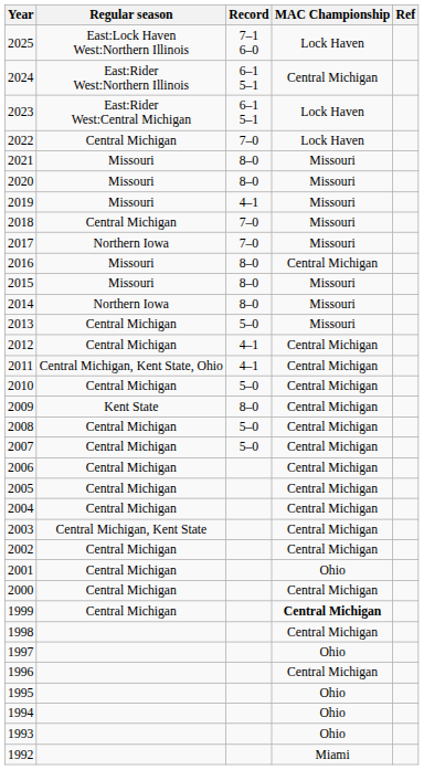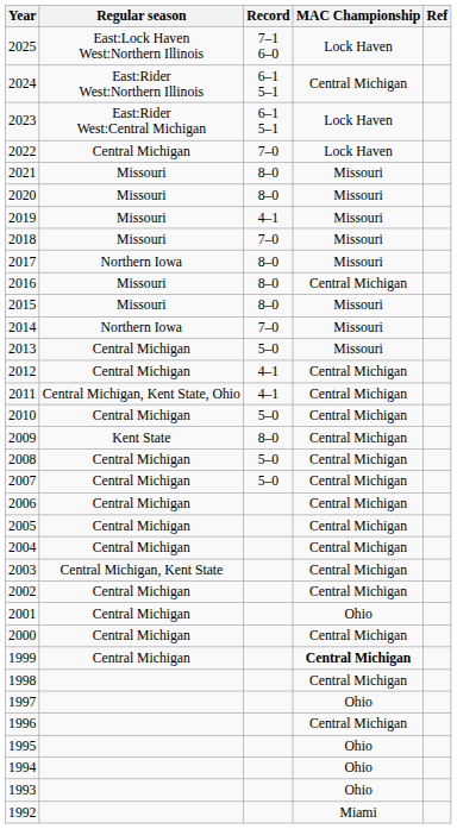 <table class="wikitable" style="text-align:center" cellpadding=2 cellspacing=2>
 <tr>
 <th>Year</th>
 <th>Regular season</th>
 <th>Record</th>
 <th>MAC Championship</th>
 <th>Ref</th>
 </tr>
 <tr>
 <td>2025</td>
 <td>East:Lock Haven<br>West:Northern Illinois</td>
 <td>7–1<br>6–0</td>
 <td>Lock Haven</td>
 <td></td>
 </tr>
 <tr>
 <td>2024</td>
 <td>East:Rider<br>West:Northern Illinois</td>
 <td>6–1<br>5–1</td>
 <td>Central Michigan</td>
 <td></td>
 </tr>
 <tr>
 <td>2023</td>
 <td>East:Rider<br>West:Central Michigan</td>
 <td>6–1<br>5–1</td>
 <td>Lock Haven</td>
 <td></td>
 </tr>
 <tr>
 <td>2022</td>
 <td>Central Michigan</td>
 <td>7–0</td>
 <td>Lock Haven</td>
 <td></td>
 </tr>
 <tr>
 <td>2021</td>
 <td>Missouri</td>
 <td>8–0</td>
 <td>Missouri</td>
 <td></td>
 </tr>
 <tr>
 <td>2020</td>
 <td>Missouri</td>
 <td>8–0</td>
 <td>Missouri</td>
 <td></td>
 </tr>
 <tr>
 <td>2019</td>
 <td>Missouri</td>
 <td>4–1</td>
 <td>Missouri</td>
 <td></td>
 </tr>
 <tr>
 <td>2018</td>
-<td>Central Michigan</td>
+<td>Missouri</td>
 <td>7–0</td>
 <td>Missouri</td>
 <td></td>
 </tr>
 <tr>
 <td>2017</td>
 <td>Northern Iowa</td>
-<td>7–0</td>
+<td>8–0</td>
 <td>Missouri</td>
 <td></td>
 </tr>
 <tr>
 <td>2016</td>
 <td>Missouri</td>
 <td>8–0</td>
 <td>Central Michigan</td>
 <td></td>
 </tr>
 <tr>
 <td>2015</td>
 <td>Missouri</td>
 <td>8–0</td>
 <td>Missouri</td>
 <td></td>
 </tr>
 <tr>
 <td>2014</td>
 <td>Northern Iowa</td>
-<td>8–0</td>
+<td>7–0</td>
 <td>Missouri</td>
 <td></td>
 </tr>
 <tr>
 <td>2013</td>
 <td>Central Michigan</td>
 <td>5–0</td>
 <td>Missouri</td>
 <td></td>
 </tr>
 <tr>
 <td>2012</td>
 <td>Central Michigan</td>
 <td>4–1</td>
 <td>Central Michigan</td>
 <td></td>
 </tr>
 <tr>
 <td>2011</td>
 <td>Central Michigan, Kent State, Ohio</td>
 <td>4–1</td>
 <td>Central Michigan</td>
 <td></td>
 </tr>
 <tr>
 <td>2010</td>
 <td>Central Michigan</td>
 <td>5–0</td>
 <td>Central Michigan</td>
 <td></td>
 </tr>
 <tr>
 <td>2009</td>
 <td>Kent State</td>
 <td>8–0</td>
 <td>Central Michigan</td>
 <td></td>
 </tr>
 <tr>
 <td>2008</td>
 <td>Central Michigan</td>
 <td>5–0</td>
 <td>Central Michigan</td>
 <td></td>
 </tr>
 <tr>
 <td>2007</td>
 <td>Central Michigan</td>
 <td>5–0</td>
 <td>Central Michigan</td>
 <td></td>
 </tr>
 <tr>
 <td>2006</td>
 <td>Central Michigan</td>
 <td></td>
 <td>Central Michigan</td>
 <td></td>
 </tr>
 <tr>
 <td>2005</td>
 <td>Central Michigan</td>
 <td></td>
 <td>Central Michigan</td>
 <td></td>
 </tr>
 <tr>
 <td>2004</td>
 <td>Central Michigan</td>
 <td></td>
 <td>Central Michigan</td>
 <td></td>
 </tr>
 <tr>
 <td>2003</td>
 <td>Central Michigan, Kent State</td>
 <td></td>
 <td>Central Michigan</td>
 <td></td>
 </tr>
 <tr>
 <td>2002</td>
 <td>Central Michigan</td>
 <td></td>
 <td>Central Michigan</td>
 <td></td>
 </tr>
 <tr>
 <td>2001</td>
 <td>Central Michigan</td>
 <td></td>
 <td>Ohio</td>
 <td></td>
 </tr>
 <tr>
 <td>2000</td>
 <td>Central Michigan</td>
 <td></td>
 <td>Central Michigan</td>
 <td></td>
 </tr>
 <tr>
 <td>1999</td>
 <td>Central Michigan</td>
 <td></td>
 <td><strong>Central Michigan</strong></td>
 <td></td>
 </tr>
 <tr>
 <td>1998</td>
 <td></td>
 <td></td>
 <td>Central Michigan</td>
 <td></td>
 </tr>
 <tr>
 <td>1997</td>
 <td></td>
 <td></td>
 <td>Ohio</td>
 <td></td>
 </tr>
 <tr>
 <td>1996</td>
 <td></td>
 <td></td>
 <td>Central Michigan</td>
 <td></td>
 </tr>
 <tr>
 <td>1995</td>
 <td></td>
 <td></td>
 <td>Ohio</td>
 <td></td>
 </tr>
 <tr>
 <td>1994</td>
 <td></td>
 <td></td>
 <td>Ohio</td>
 <td></td>
 </tr>
 <tr>
 <td>1993</td>
 <td></td>
 <td></td>
 <td>Ohio</td>
 <td></td>
 </tr>
 <tr>
 <td>1992</td>
 <td></td>
 <td></td>
 <td>Miami</td>
 <td></td>
 </tr>
 </table>
